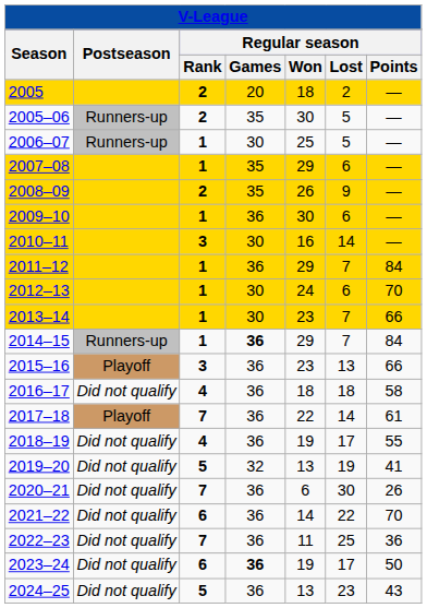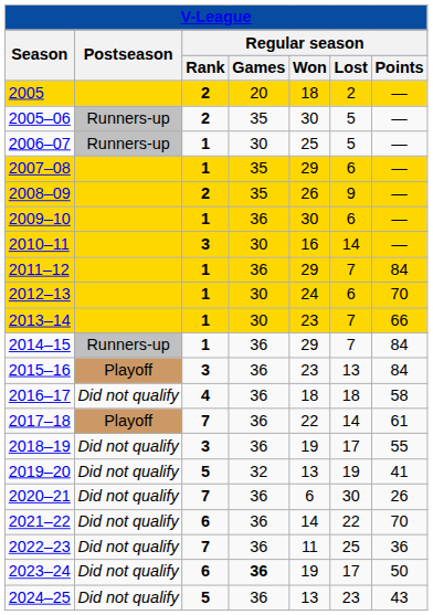 <table class="wikitable">
 <tr>
 <th colspan="7" style="background:#074CA1;"><a href='#'><span>V-League</span></a></th>
 </tr>
 <tr>
 </tr>
 <tr bgcolor=#7070ff>
 <th rowspan="2">Season</th>
 <th rowspan="2">Postseason</th>
 <th colspan="5">Regular season</th>
 </tr>
 <tr>
 <th>Rank</th>
 <th>Games</th>
 <th>Won</th>
 <th>Lost</th>
 <th>Points</th>
 </tr>
 <tr style="background:gold;">
 <td><a href='#'>2005</a></td>
 <td align=center></td>
 <td align=center><strong>2</strong></td>
 <td align=center>20</td>
 <td align=center>18</td>
 <td align=center>2</td>
 <td align=center>—</td>
 </tr>
 <tr>
 <td><a href='#'>2005–06</a></td>
 <td align=center bgcolor="silver">Runners-up</td>
 <td align=center><strong>2</strong></td>
 <td align=center>35</td>
 <td align=center>30</td>
 <td align=center>5</td>
 <td align=center>—</td>
 </tr>
 <tr>
 <td><a href='#'>2006–07</a></td>
 <td align=center bgcolor="silver">Runners-up</td>
 <td align=center><strong>1</strong></td>
 <td align=center>30</td>
 <td align=center>25</td>
 <td align=center>5</td>
 <td align=center>—</td>
 </tr>
 <tr style="background:gold;">
 <td><a href='#'>2007–08</a></td>
 <td align=center></td>
 <td align=center><strong>1</strong></td>
 <td align=center>35</td>
 <td align=center>29</td>
 <td align=center>6</td>
 <td align=center>—</td>
 </tr>
 <tr style="background:gold;">
 <td><a href='#'>2008–09</a></td>
 <td align=center></td>
 <td align=center><strong>2</strong></td>
 <td align=center>35</td>
 <td align=center>26</td>
 <td align=center>9</td>
 <td align=center>—</td>
 </tr>
 <tr style="background:gold;">
 <td><a href='#'>2009–10</a></td>
 <td align=center></td>
 <td align=center><strong>1</strong></td>
 <td align=center>36</td>
 <td align=center>30</td>
 <td align=center>6</td>
 <td align=center>—</td>
 </tr>
 <tr style="background:gold;">
 <td><a href='#'>2010–11</a></td>
 <td align=center></td>
 <td align=center><strong>3</strong></td>
 <td align=center>30</td>
 <td align=center>16</td>
 <td align=center>14</td>
 <td align=center>—</td>
 </tr>
 <tr style="background:gold;">
 <td><a href='#'>2011–12</a></td>
 <td align=center></td>
 <td align=center><strong>1</strong></td>
 <td align=center>36</td>
 <td align=center>29</td>
 <td align=center>7</td>
 <td align=center>84</td>
 </tr>
 <tr style="background:gold;">
 <td><a href='#'>2012–13</a></td>
 <td align=center></td>
 <td align=center><strong>1</strong></td>
 <td align=center>30</td>
 <td align=center>24</td>
 <td align=center>6</td>
 <td align=center>70</td>
 </tr>
 <tr style="background:gold;">
 <td><a href='#'>2013–14</a></td>
 <td align=center></td>
 <td align=center><strong>1</strong></td>
 <td align=center>30</td>
 <td align=center>23</td>
 <td align=center>7</td>
 <td align=center>66</td>
 </tr>
 <tr>
 <td><a href='#'>2014–15</a></td>
 <td align=center bgcolor="silver">Runners-up</td>
 <td align=center><strong>1</strong></td>
-<td align=center><strong>36</strong></td>
+<td align=center>36</td>
 <td align=center>29</td>
 <td align=center>7</td>
 <td align=center>84</td>
 </tr>
 <tr>
 <td><a href='#'>2015–16</a></td>
 <td align=center bgcolor="#cc9966">Playoff</td>
 <td align=center><strong>3</strong></td>
 <td align=center>36</td>
 <td align=center>23</td>
 <td align=center>13</td>
-<td align=center>66</td>
+<td align=center>84</td>
 </tr>
 <tr>
 <td><a href='#'>2016–17</a></td>
 <td align=center><em>Did not qualify</em></td>
 <td align=center><strong>4</strong></td>
 <td align=center>36</td>
 <td align=center>18</td>
 <td align=center>18</td>
 <td align=center>58</td>
 </tr>
 <tr>
 <td><a href='#'>2017–18</a></td>
 <td align=center bgcolor="#cc9966">Playoff</td>
 <td align=center><strong>7</strong></td>
 <td align=center>36</td>
 <td align=center>22</td>
 <td align=center>14</td>
 <td align=center>61</td>
 </tr>
 <tr>
 <td><a href='#'>2018–19</a></td>
 <td align=center><em>Did not qualify</em></td>
-<td align=center><strong>4</strong></td>
+<td align=center><strong>3</strong></td>
 <td align=center>36</td>
 <td align=center>19</td>
 <td align=center>17</td>
 <td align=center>55</td>
 </tr>
 <tr>
 <td><a href='#'>2019–20</a></td>
 <td align=center><em>Did not qualify</em></td>
 <td align=center><strong>5</strong></td>
 <td align=center>32</td>
 <td align=center>13</td>
 <td align=center>19</td>
 <td align=center>41</td>
 </tr>
 <tr>
 <td><a href='#'>2020–21</a></td>
 <td align=center><em>Did not qualify</em></td>
 <td align=center><strong>7</strong></td>
 <td align=center>36</td>
 <td align=center>6</td>
 <td align=center>30</td>
 <td align=center>26</td>
 </tr>
 <tr>
 <td><a href='#'>2021–22</a></td>
 <td align=center><em>Did not qualify</em></td>
 <td align=center><strong>6</strong></td>
 <td align=center>36</td>
 <td align=center>14</td>
 <td align=center>22</td>
 <td align=center>70</td>
 </tr>
 <tr>
 <td><a href='#'>2022–23</a></td>
 <td align=center><em>Did not qualify</em></td>
 <td align=center><strong>7</strong></td>
 <td align=center>36</td>
 <td align=center>11</td>
 <td align=center>25</td>
 <td align=center>36</td>
 </tr>
 <tr>
 <td><a href='#'>2023–24</a></td>
 <td align=center><em>Did not qualify</em></td>
 <td align=center><strong>6</strong></td>
 <td align=center><strong>36</strong></td>
 <td align=center>19</td>
 <td align=center>17</td>
 <td align=center>50</td>
 </tr>
 <tr>
 <td><a href='#'>2024–25</a></td>
 <td align=center><em>Did not qualify</em></td>
 <td align=center><strong>5</strong></td>
 <td align=center>36</td>
 <td align=center>13</td>
 <td align=center>23</td>
 <td align=center>43</td>
 </tr>
 </table>
